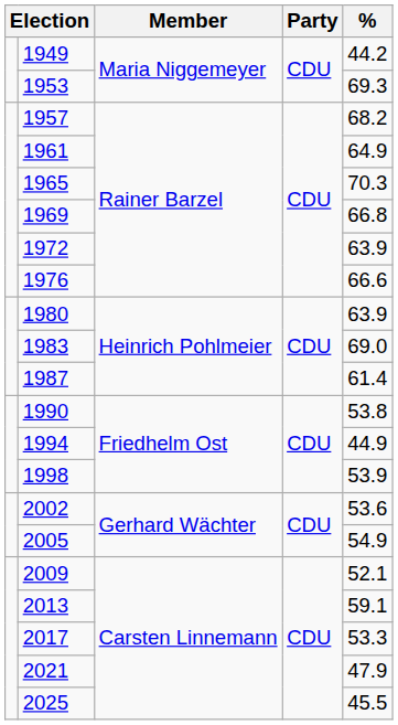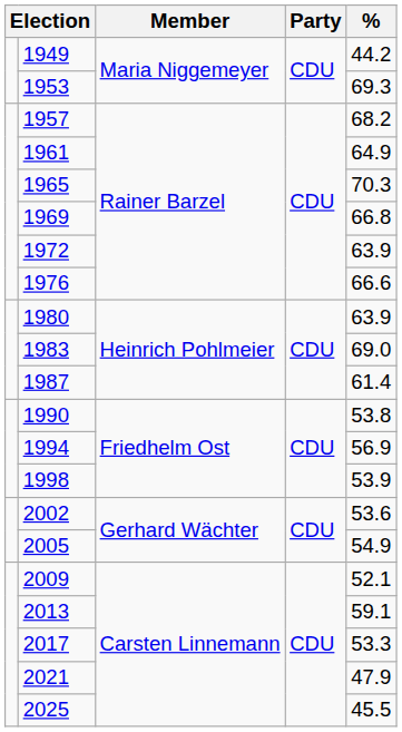 <table class=wikitable>
 <tr>
 <th colspan=2>Election</th>
 <th>Member</th>
 <th>Party</th>
 <th>%</th>
 </tr>
 <tr>
 <td rowspan=2 bgcolor=></td>
 <td><a href='#'>1949</a></td>
 <td rowspan=2><a href='#'>Maria Niggemeyer</a></td>
 <td rowspan=2><a href='#'>CDU</a></td>
 <td align=right>44.2</td>
 </tr>
 <tr>
 <td><a href='#'>1953</a></td>
 <td align=right>69.3</td>
 </tr>
 <tr>
 <td rowspan=6 bgcolor=></td>
 <td><a href='#'>1957</a></td>
 <td rowspan=6><a href='#'>Rainer Barzel</a></td>
 <td rowspan=6><a href='#'>CDU</a></td>
 <td align=right>68.2</td>
 </tr>
 <tr>
 <td><a href='#'>1961</a></td>
 <td align=right>64.9</td>
 </tr>
 <tr>
 <td><a href='#'>1965</a></td>
 <td align=right>70.3</td>
 </tr>
 <tr>
 <td><a href='#'>1969</a></td>
 <td align=right>66.8</td>
 </tr>
 <tr>
 <td><a href='#'>1972</a></td>
 <td align=right>63.9</td>
 </tr>
 <tr>
 <td><a href='#'>1976</a></td>
 <td align=right>66.6</td>
 </tr>
 <tr>
 <td rowspan=3 bgcolor=></td>
 <td><a href='#'>1980</a></td>
 <td rowspan=3><a href='#'>Heinrich Pohlmeier</a></td>
 <td rowspan=3><a href='#'>CDU</a></td>
 <td align=right>63.9</td>
 </tr>
 <tr>
 <td><a href='#'>1983</a></td>
 <td align=right>69.0</td>
 </tr>
 <tr>
 <td><a href='#'>1987</a></td>
 <td align=right>61.4</td>
 </tr>
 <tr>
 <td rowspan=3 bgcolor=></td>
 <td><a href='#'>1990</a></td>
 <td rowspan=3><a href='#'>Friedhelm Ost</a></td>
 <td rowspan=3><a href='#'>CDU</a></td>
 <td align=right>53.8</td>
 </tr>
 <tr>
 <td><a href='#'>1994</a></td>
-<td align=right>44.9</td>
+<td align=right>56.9</td>
 </tr>
 <tr>
 <td><a href='#'>1998</a></td>
 <td align=right>53.9</td>
 </tr>
 <tr>
 <td rowspan=2 bgcolor=></td>
 <td><a href='#'>2002</a></td>
 <td rowspan=2><a href='#'>Gerhard Wächter</a></td>
 <td rowspan=2><a href='#'>CDU</a></td>
 <td align=right>53.6</td>
 </tr>
 <tr>
 <td><a href='#'>2005</a></td>
 <td align=right>54.9</td>
 </tr>
 <tr>
 <td rowspan=5 bgcolor=></td>
 <td><a href='#'>2009</a></td>
 <td rowspan=5><a href='#'>Carsten Linnemann</a></td>
 <td rowspan=5><a href='#'>CDU</a></td>
 <td align=right>52.1</td>
 </tr>
 <tr>
 <td><a href='#'>2013</a></td>
 <td align=right>59.1</td>
 </tr>
 <tr>
 <td><a href='#'>2017</a></td>
 <td align=right>53.3</td>
 </tr>
 <tr>
 <td><a href='#'>2021</a></td>
 <td align=right>47.9</td>
 </tr>
 <tr>
 <td><a href='#'>2025</a></td>
 <td align=right>45.5</td>
 </tr>
 </table>
